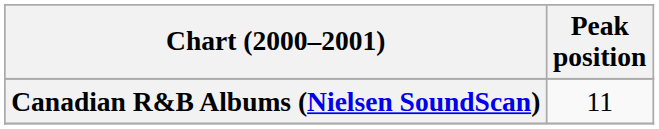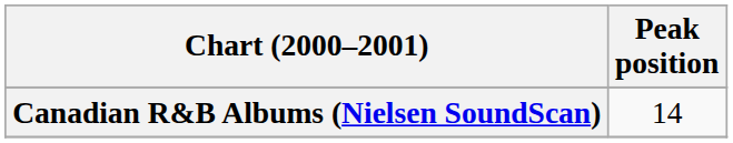 <table class="wikitable sortable plainrowheaders">
 <tr>
 <th>Chart (2000–2001)</th>
 <th>Peak<br>position</th>
 </tr>
 <tr>
 </tr>
 <tr>
 </tr>
 <tr>
 </tr>
 <tr>
 <th scope="row">Canadian R&B Albums (<a href='#'>Nielsen SoundScan</a>)</th>
-<td style="text-align:center;">11</td>
+<td style="text-align:center;">14</td>
 </tr>
 <tr>
 </tr>
 <tr>
 </tr>
 <tr>
 </tr>
 <tr>
 </tr>
 <tr>
 </tr>
 <tr>
 </tr>
 <tr>
 </tr>
 <tr>
 </tr>
 <tr>
 </tr>
 <tr>
 </tr>
 </table>
